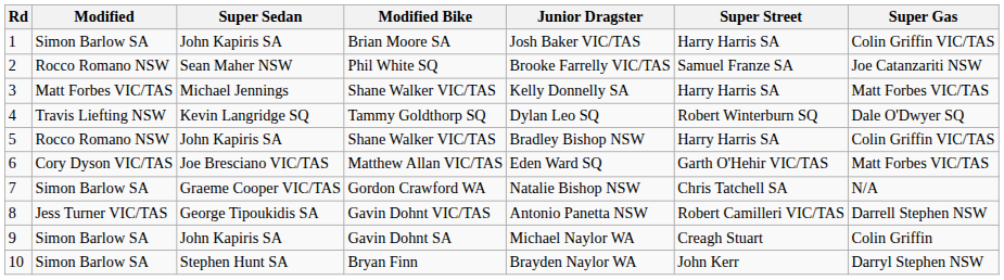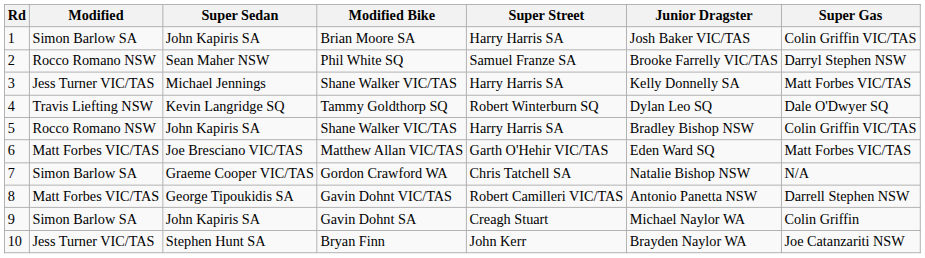 <table class="wikitable">
 <tr>
 <th>Rd</th>
 <th>Modified</th>
 <th>Super Sedan</th>
 <th>Modified Bike</th>
+<th>Super Street</th>
 <th>Junior Dragster</th>
-<th>Super Street</th>
 <th>Super Gas</th>
 </tr>
 <tr>
 <td>1</td>
 <td>Simon Barlow SA</td>
 <td>John Kapiris SA</td>
 <td>Brian Moore SA</td>
+<td>Harry Harris SA</td>
 <td>Josh Baker VIC/TAS</td>
-<td>Harry Harris SA</td>
 <td>Colin Griffin VIC/TAS</td>
 </tr>
 <tr>
 <td>2</td>
 <td>Rocco Romano NSW</td>
 <td>Sean Maher NSW</td>
 <td>Phil White SQ</td>
+<td>Samuel Franze SA</td>
 <td>Brooke Farrelly VIC/TAS</td>
-<td>Samuel Franze SA</td>
-<td>Joe Catanzariti NSW</td>
+<td>Darryl Stephen NSW</td>
 </tr>
 <tr>
 <td>3</td>
-<td>Matt Forbes VIC/TAS</td>
+<td>Jess Turner VIC/TAS</td>
 <td>Michael Jennings</td>
 <td>Shane Walker VIC/TAS</td>
+<td>Harry Harris SA</td>
 <td>Kelly Donnelly SA</td>
-<td>Harry Harris SA</td>
 <td>Matt Forbes VIC/TAS</td>
 </tr>
 <tr>
 <td>4</td>
 <td>Travis Liefting NSW</td>
 <td>Kevin Langridge SQ</td>
 <td>Tammy Goldthorp SQ</td>
+<td>Robert Winterburn SQ</td>
 <td>Dylan Leo SQ</td>
-<td>Robert Winterburn SQ</td>
 <td>Dale O'Dwyer SQ</td>
 </tr>
 <tr>
 <td>5</td>
 <td>Rocco Romano NSW</td>
 <td>John Kapiris SA</td>
 <td>Shane Walker VIC/TAS</td>
+<td>Harry Harris SA</td>
 <td>Bradley Bishop NSW</td>
-<td>Harry Harris SA</td>
 <td>Colin Griffin VIC/TAS</td>
 </tr>
 <tr>
 <td>6</td>
-<td>Cory Dyson VIC/TAS</td>
+<td>Matt Forbes VIC/TAS</td>
 <td>Joe Bresciano VIC/TAS</td>
 <td>Matthew Allan VIC/TAS</td>
+<td>Garth O'Hehir VIC/TAS</td>
 <td>Eden Ward SQ</td>
-<td>Garth O'Hehir VIC/TAS</td>
 <td>Matt Forbes VIC/TAS</td>
 </tr>
 <tr>
 <td>7</td>
 <td>Simon Barlow SA</td>
 <td>Graeme Cooper VIC/TAS</td>
 <td>Gordon Crawford WA</td>
+<td>Chris Tatchell SA</td>
 <td>Natalie Bishop NSW</td>
-<td>Chris Tatchell SA</td>
 <td>N/A</td>
 </tr>
 <tr>
 <td>8</td>
-<td>Jess Turner VIC/TAS</td>
+<td>Matt Forbes VIC/TAS</td>
 <td>George Tipoukidis SA</td>
 <td>Gavin Dohnt VIC/TAS</td>
+<td>Robert Camilleri VIC/TAS</td>
 <td>Antonio Panetta NSW</td>
-<td>Robert Camilleri VIC/TAS</td>
 <td>Darrell Stephen NSW</td>
 </tr>
 <tr>
 <td>9</td>
 <td>Simon Barlow SA</td>
 <td>John Kapiris SA</td>
 <td>Gavin Dohnt  SA</td>
+<td>Creagh Stuart</td>
 <td>Michael Naylor WA</td>
-<td>Creagh Stuart</td>
 <td>Colin Griffin</td>
 </tr>
 <tr>
 <td>10</td>
-<td>Simon Barlow SA</td>
+<td>Jess Turner VIC/TAS</td>
 <td>Stephen Hunt SA</td>
 <td>Bryan Finn</td>
+<td>John Kerr</td>
 <td>Brayden Naylor WA</td>
-<td>John Kerr</td>
-<td>Darryl Stephen NSW</td>
+<td>Joe Catanzariti NSW</td>
 </tr>
 </table>
